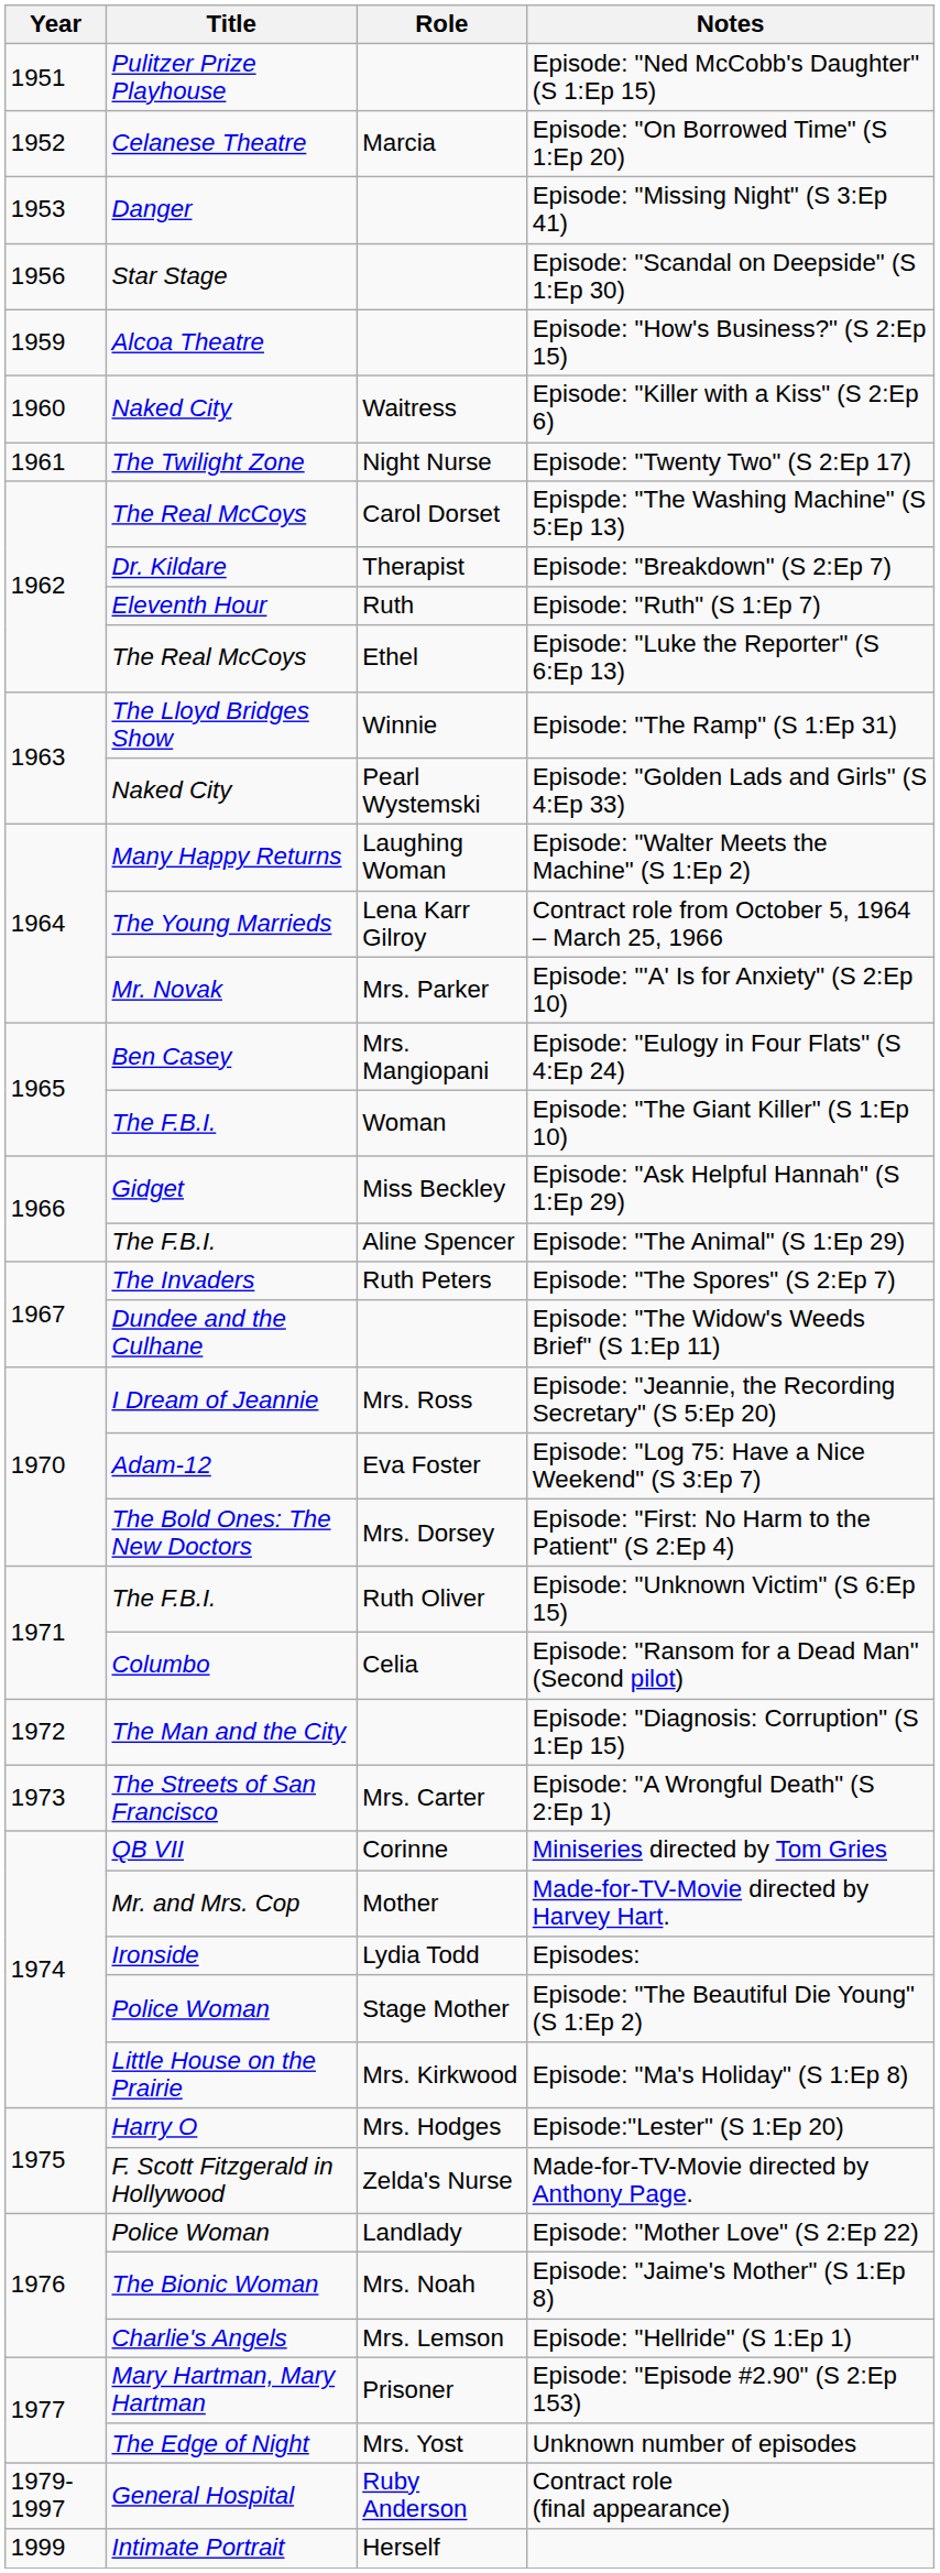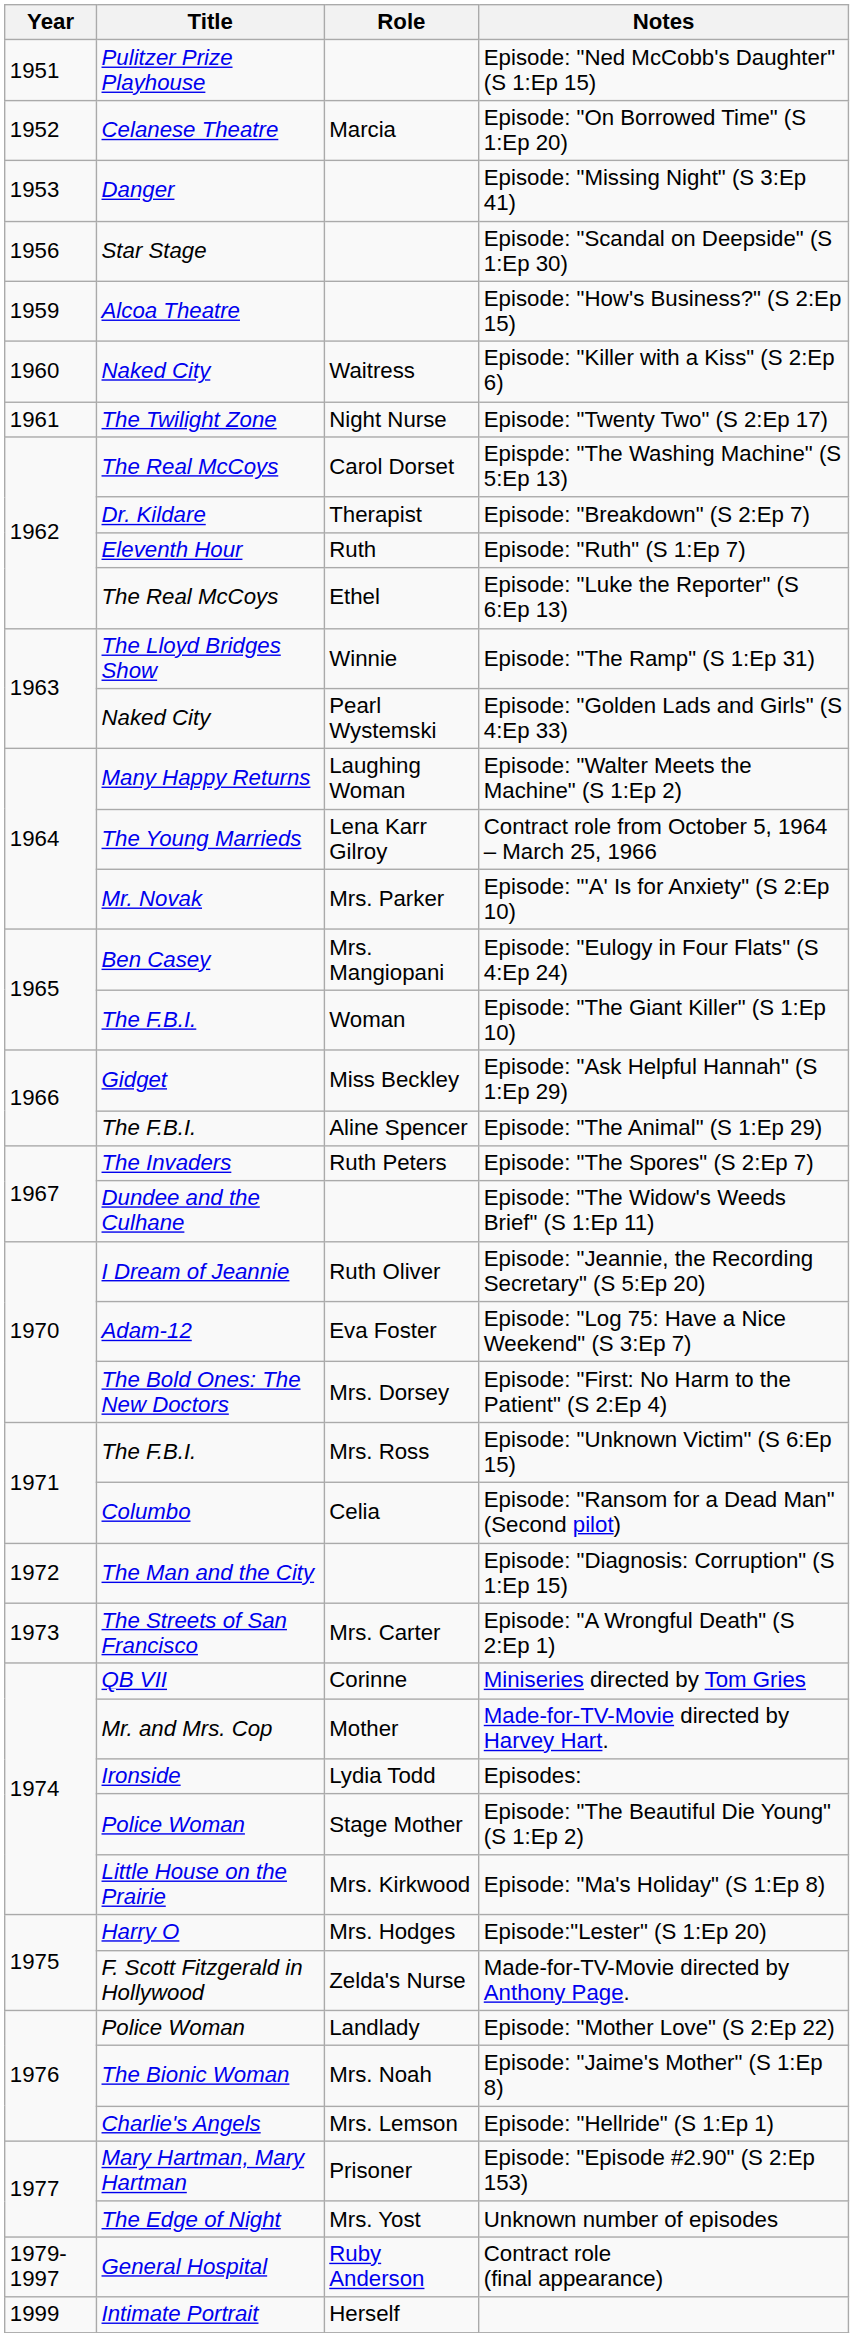 <table class="wikitable sortable">
 <tr>
 <th>Year</th>
 <th>Title</th>
 <th>Role</th>
 <th>Notes</th>
 </tr>
 <tr>
 <td>1951</td>
 <td><em><a href='#'>Pulitzer Prize Playhouse</a></em></td>
 <td></td>
 <td>Episode: "Ned McCobb's Daughter" (S 1:Ep 15)</td>
 </tr>
 <tr>
 <td>1952</td>
 <td><em><a href='#'>Celanese Theatre</a></em></td>
 <td>Marcia</td>
 <td>Episode: "On Borrowed Time" (S 1:Ep 20)</td>
 </tr>
 <tr>
 <td>1953</td>
 <td><em><a href='#'>Danger</a></em></td>
 <td></td>
 <td>Episode: "Missing Night" (S 3:Ep 41)</td>
 </tr>
 <tr>
 <td>1956</td>
 <td><em>Star Stage</em></td>
 <td></td>
 <td>Episode: "Scandal on Deepside" (S 1:Ep 30)</td>
 </tr>
 <tr>
 <td>1959</td>
 <td><em><a href='#'>Alcoa Theatre</a></em></td>
 <td></td>
 <td>Episode: "How's Business?" (S 2:Ep 15)</td>
 </tr>
 <tr>
 <td>1960</td>
 <td><em><a href='#'>Naked City</a></em></td>
 <td>Waitress</td>
 <td>Episode: "Killer with a Kiss" (S 2:Ep 6)</td>
 </tr>
 <tr>
 <td>1961</td>
 <td><em><a href='#'>The Twilight Zone</a></em></td>
 <td>Night Nurse</td>
 <td>Episode: "Twenty Two" (S 2:Ep 17)</td>
 </tr>
 <tr>
 <td rowspan="4">1962</td>
 <td><em><a href='#'>The Real McCoys</a></em></td>
 <td>Carol Dorset</td>
 <td>Epispde: "The Washing Machine" (S 5:Ep 13)</td>
 </tr>
 <tr>
 <td><em><a href='#'>Dr. Kildare</a></em></td>
 <td>Therapist</td>
 <td>Episode: "Breakdown" (S 2:Ep 7)</td>
 </tr>
 <tr>
 <td><em><a href='#'>Eleventh Hour</a></em></td>
 <td>Ruth</td>
 <td>Episode: "Ruth" (S 1:Ep 7)</td>
 </tr>
 <tr>
 <td><em>The Real McCoys</em></td>
 <td>Ethel</td>
 <td>Episode: "Luke the Reporter" (S 6:Ep 13)</td>
 </tr>
 <tr>
 <td rowspan="2">1963</td>
 <td><em><a href='#'>The Lloyd Bridges Show</a></em></td>
 <td>Winnie</td>
 <td>Episode: "The Ramp" (S 1:Ep 31)</td>
 </tr>
 <tr>
 <td><em>Naked City</em></td>
 <td>Pearl Wystemski</td>
 <td>Episode: "Golden Lads and Girls" (S 4:Ep 33)</td>
 </tr>
 <tr>
 <td rowspan="3">1964</td>
 <td><em><a href='#'>Many Happy Returns</a></em></td>
 <td>Laughing Woman</td>
 <td>Episode: "Walter Meets the Machine" (S 1:Ep 2)</td>
 </tr>
 <tr>
 <td><em><a href='#'>The Young Marrieds</a></em></td>
 <td>Lena Karr Gilroy</td>
 <td>Contract role from October 5, 1964 – March 25, 1966</td>
 </tr>
 <tr>
 <td><em><a href='#'>Mr. Novak</a></em></td>
 <td>Mrs. Parker</td>
 <td>Episode: "'A' Is for Anxiety" (S 2:Ep 10)</td>
 </tr>
 <tr>
 <td rowspan="2">1965</td>
 <td><em><a href='#'>Ben Casey</a></em></td>
 <td>Mrs. Mangiopani</td>
 <td>Episode: "Eulogy in Four Flats" (S 4:Ep 24)</td>
 </tr>
 <tr>
 <td><em><a href='#'>The F.B.I.</a></em></td>
 <td>Woman</td>
 <td>Episode: "The Giant Killer" (S 1:Ep 10)</td>
 </tr>
 <tr>
 <td rowspan="2">1966</td>
 <td><em><a href='#'>Gidget</a></em></td>
 <td>Miss Beckley</td>
 <td>Episode: "Ask Helpful Hannah" (S 1:Ep 29)</td>
 </tr>
 <tr>
 <td><em>The F.B.I.</em></td>
 <td>Aline Spencer</td>
 <td>Episode: "The Animal" (S 1:Ep 29)</td>
 </tr>
 <tr>
 <td rowspan="2">1967</td>
 <td><em><a href='#'>The Invaders</a></em></td>
 <td>Ruth Peters</td>
 <td>Episode: "The Spores" (S 2:Ep 7)</td>
 </tr>
 <tr>
 <td><em><a href='#'>Dundee and the Culhane</a></em></td>
 <td></td>
 <td>Episode: "The Widow's Weeds Brief" (S 1:Ep 11)</td>
 </tr>
 <tr>
 <td rowspan="3">1970</td>
 <td><em><a href='#'>I Dream of Jeannie</a></em></td>
-<td>Mrs. Ross</td>
+<td>Ruth Oliver</td>
 <td>Episode: "Jeannie, the Recording Secretary" (S 5:Ep 20)</td>
 </tr>
 <tr>
 <td><em><a href='#'>Adam-12</a></em></td>
 <td>Eva Foster</td>
 <td>Episode: "Log 75: Have a Nice Weekend" (S 3:Ep 7)</td>
 </tr>
 <tr>
 <td><em><a href='#'>The Bold Ones: The New Doctors</a></em></td>
 <td>Mrs. Dorsey</td>
 <td>Episode: "First: No Harm to the Patient" (S 2:Ep 4)</td>
 </tr>
 <tr>
 <td rowspan="2">1971</td>
 <td><em>The F.B.I.</em></td>
-<td>Ruth Oliver</td>
+<td>Mrs. Ross</td>
 <td>Episode: "Unknown Victim" (S 6:Ep 15)</td>
 </tr>
 <tr>
 <td><em><a href='#'>Columbo</a></em></td>
 <td>Celia</td>
 <td>Episode: "Ransom for a Dead Man" (Second <a href='#'>pilot</a>)</td>
 </tr>
 <tr>
 <td>1972</td>
 <td><em><a href='#'>The Man and the City</a></em></td>
 <td></td>
 <td>Episode: "Diagnosis: Corruption" (S 1:Ep 15)</td>
 </tr>
 <tr>
 <td>1973</td>
 <td><em><a href='#'>The Streets of San Francisco</a></em></td>
 <td>Mrs. Carter</td>
 <td>Episode: "A Wrongful Death" (S 2:Ep 1)</td>
 </tr>
 <tr>
 <td rowspan="5">1974</td>
 <td><em><a href='#'>QB VII</a></em></td>
 <td>Corinne</td>
 <td><a href='#'>Miniseries</a> directed by <a href='#'>Tom Gries</a></td>
 </tr>
 <tr>
 <td><em>Mr. and Mrs. Cop</em></td>
 <td>Mother</td>
 <td><a href='#'>Made-for-TV-Movie</a> directed by <a href='#'>Harvey Hart</a>.</td>
 </tr>
 <tr>
 <td><em><a href='#'>Ironside</a></em></td>
 <td>Lydia Todd</td>
 <td>Episodes: </td>
 </tr>
 <tr>
 <td><em><a href='#'>Police Woman</a></em></td>
 <td>Stage Mother</td>
 <td>Episode: "The Beautiful Die Young" (S 1:Ep 2)</td>
 </tr>
 <tr>
 <td><em><a href='#'>Little House on the Prairie</a></em></td>
 <td>Mrs. Kirkwood</td>
 <td>Episode: "Ma's Holiday" (S 1:Ep 8)</td>
 </tr>
 <tr>
 <td rowspan="2">1975</td>
 <td><em><a href='#'>Harry O</a></em></td>
 <td>Mrs. Hodges</td>
 <td>Episode:"Lester" (S 1:Ep 20)</td>
 </tr>
 <tr>
 <td><em>F. Scott Fitzgerald in Hollywood</em></td>
 <td>Zelda's Nurse</td>
 <td>Made-for-TV-Movie directed by <a href='#'>Anthony Page</a>.</td>
 </tr>
 <tr>
 <td rowspan="3">1976</td>
 <td><em>Police Woman</em></td>
 <td>Landlady</td>
 <td>Episode: "Mother Love" (S 2:Ep 22)</td>
 </tr>
 <tr>
 <td><em><a href='#'>The Bionic Woman</a></em></td>
 <td>Mrs. Noah</td>
 <td>Episode: "Jaime's Mother" (S 1:Ep 8)</td>
 </tr>
 <tr>
 <td><em><a href='#'>Charlie's Angels</a></em></td>
 <td>Mrs. Lemson</td>
 <td>Episode: "Hellride" (S 1:Ep 1)</td>
 </tr>
 <tr>
 <td rowspan="2">1977</td>
 <td><em><a href='#'>Mary Hartman, Mary Hartman</a></em></td>
 <td>Prisoner</td>
 <td>Episode: "Episode #2.90" (S 2:Ep 153)</td>
 </tr>
 <tr>
 <td><em><a href='#'>The Edge of Night</a></em></td>
 <td>Mrs. Yost</td>
 <td>Unknown number of episodes</td>
 </tr>
 <tr>
 <td>1979-1997</td>
 <td><em><a href='#'>General Hospital</a></em></td>
 <td><a href='#'>Ruby Anderson</a></td>
 <td>Contract role<br>(final appearance)</td>
 </tr>
 <tr>
 <td>1999</td>
 <td><em><a href='#'>Intimate Portrait</a></em></td>
 <td>Herself</td>
 <td></td>
 </tr>
 <tr>
 </tr>
 </table>
